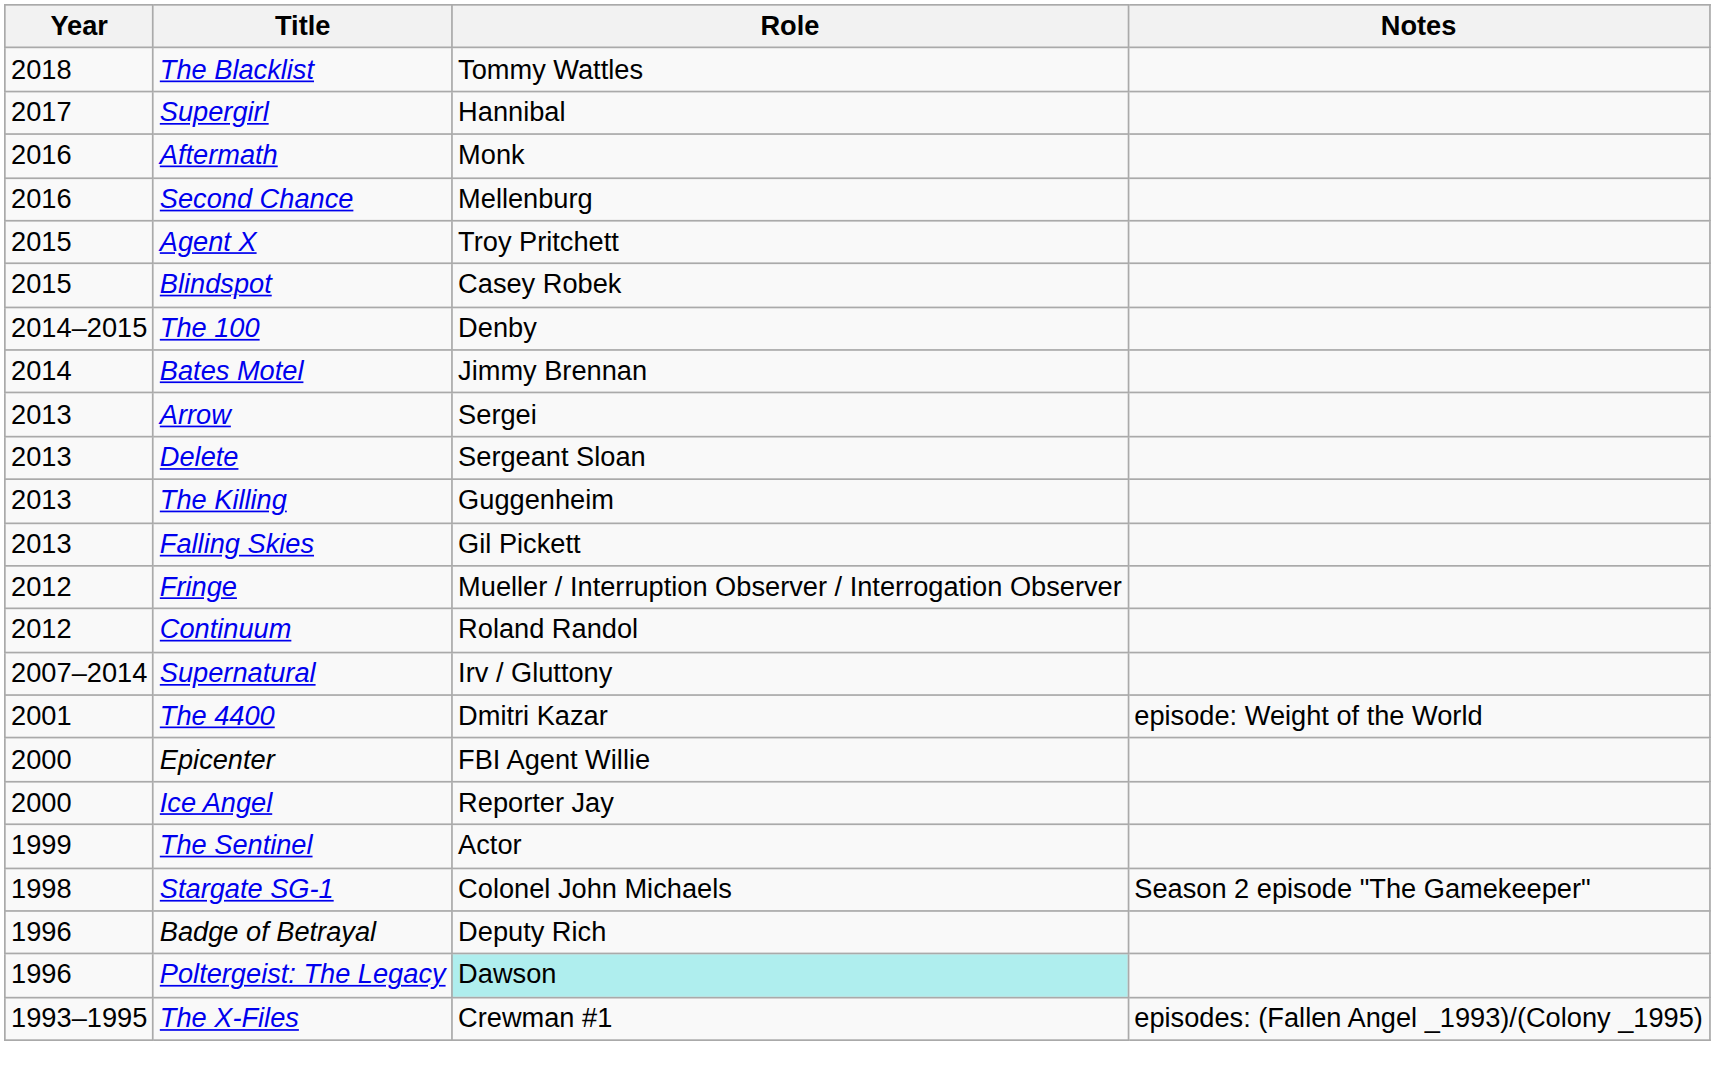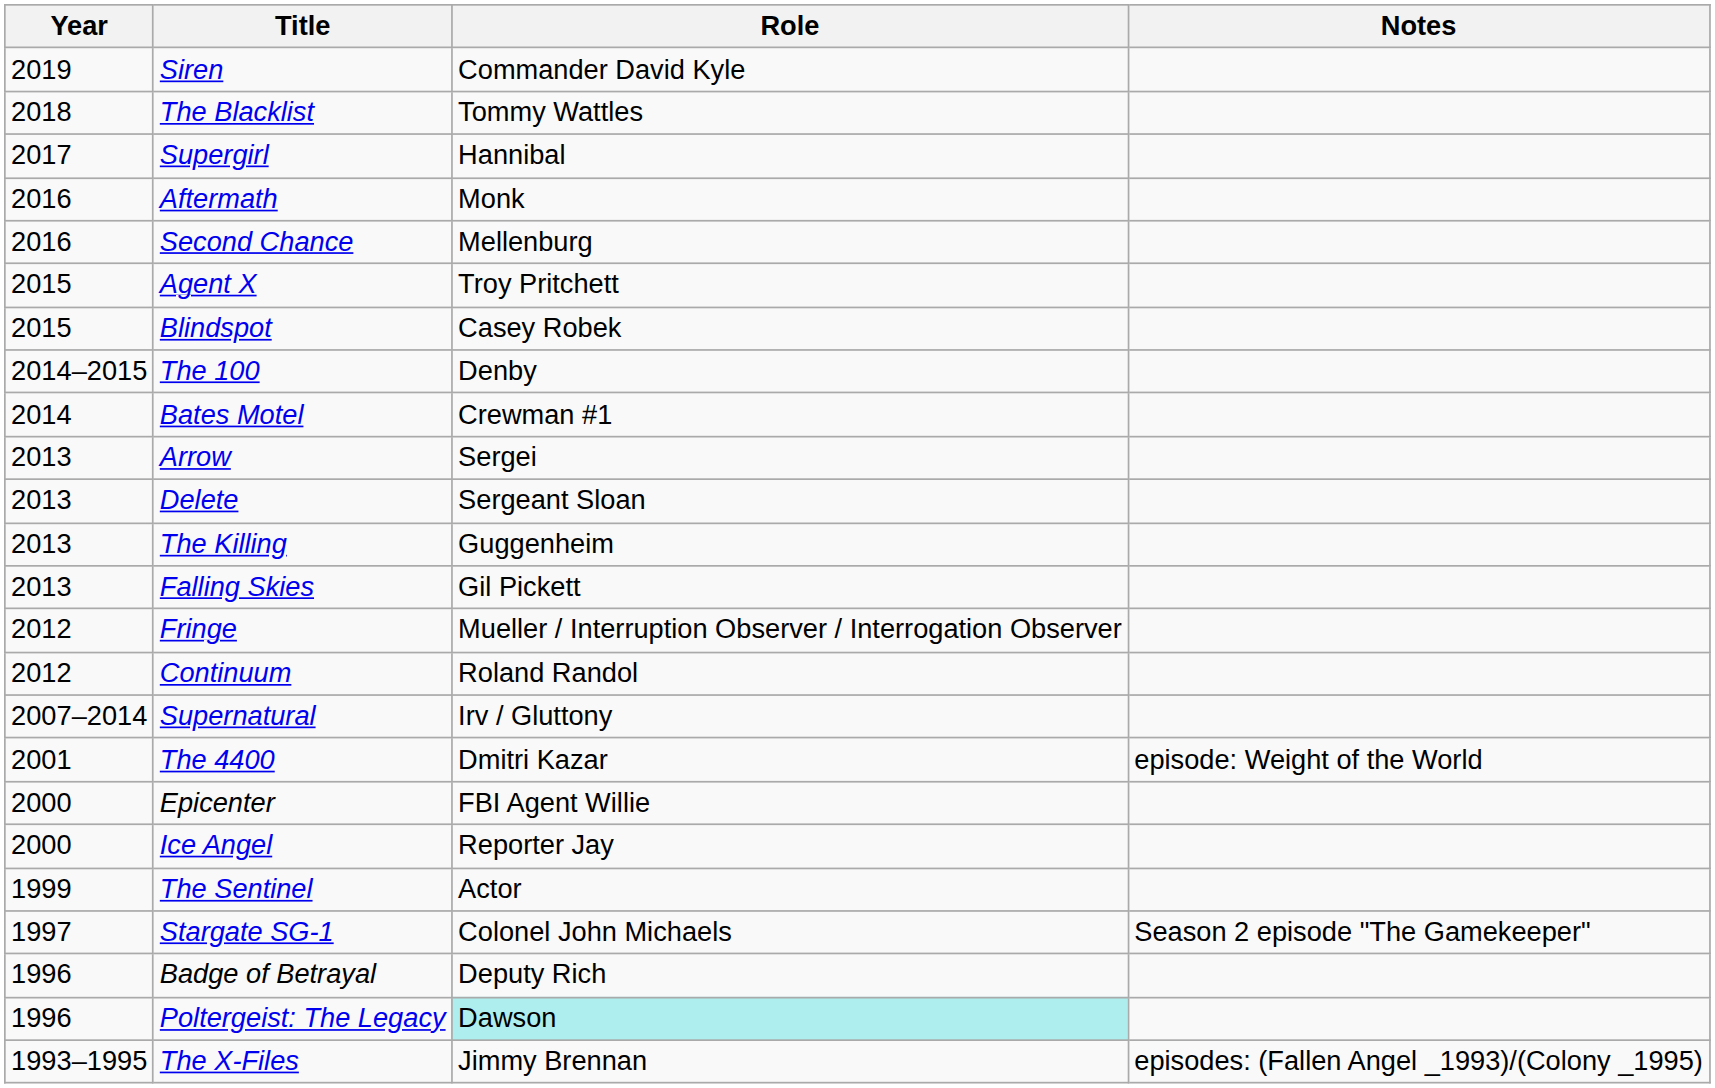 <table class="wikitable sortable">
 <tr>
 <th>Year</th>
 <th>Title</th>
 <th>Role</th>
 <th class="unsortable">Notes</th>
+</tr>
+<tr>
+<td>2019</td>
+<td><em><a href='#'>Siren</a></em></td>
+<td>Commander David Kyle</td>
+<td></td>
 </tr>
 <tr>
 <td>2018</td>
 <td data-sort-value="Blacklist, The"><em><a href='#'>The Blacklist</a></em></td>
 <td>Tommy Wattles</td>
 <td></td>
 </tr>
 <tr>
 <td>2017</td>
 <td><em><a href='#'>Supergirl</a></em></td>
 <td>Hannibal</td>
 <td></td>
 </tr>
 <tr>
 <td>2016</td>
 <td><em><a href='#'>Aftermath</a></em></td>
 <td>Monk</td>
 <td></td>
 </tr>
 <tr>
 <td>2016</td>
 <td><em><a href='#'>Second Chance</a></em></td>
 <td>Mellenburg</td>
 <td></td>
 </tr>
 <tr>
 <td>2015</td>
 <td><em><a href='#'>Agent X</a></em></td>
 <td>Troy Pritchett</td>
 <td></td>
 </tr>
 <tr>
 <td>2015</td>
 <td><em><a href='#'>Blindspot</a></em></td>
 <td>Casey Robek</td>
 <td></td>
 </tr>
 <tr>
 <td>2014–2015</td>
 <td data-sort-value="100, The"><em><a href='#'>The 100</a></em></td>
 <td>Denby</td>
 <td></td>
 </tr>
 <tr>
 <td>2014</td>
 <td><em><a href='#'>Bates Motel</a></em></td>
-<td>Jimmy Brennan</td>
+<td>Crewman #1</td>
 <td></td>
 </tr>
 <tr>
 <td>2013</td>
 <td><em><a href='#'>Arrow</a></em></td>
 <td>Sergei</td>
 <td></td>
 </tr>
 <tr>
 <td>2013</td>
 <td><em><a href='#'>Delete</a></em></td>
 <td>Sergeant Sloan</td>
 <td></td>
 </tr>
 <tr>
 <td>2013</td>
 <td data-sort-value="Killing, The"><em><a href='#'>The Killing</a></em></td>
 <td>Guggenheim</td>
 <td></td>
 </tr>
 <tr>
 <td>2013</td>
 <td><em><a href='#'>Falling Skies</a></em></td>
 <td>Gil Pickett</td>
 <td></td>
 </tr>
 <tr>
 <td>2012</td>
 <td><em><a href='#'>Fringe</a></em></td>
 <td>Mueller / Interruption Observer / Interrogation Observer</td>
 <td></td>
 </tr>
 <tr>
 <td>2012</td>
 <td><em><a href='#'>Continuum</a></em></td>
 <td>Roland Randol</td>
 <td></td>
 </tr>
 <tr>
 <td>2007–2014</td>
 <td><em><a href='#'>Supernatural</a></em></td>
 <td>Irv / Gluttony</td>
 <td></td>
 </tr>
 <tr>
 <td>2001</td>
 <td data-sort-value="4400, The"><em><a href='#'>The 4400</a></em></td>
 <td>Dmitri Kazar</td>
 <td>episode: Weight of the World</td>
 </tr>
 <tr>
 <td>2000</td>
 <td><em>Epicenter</em></td>
 <td>FBI Agent Willie</td>
 <td></td>
 </tr>
 <tr>
 <td>2000</td>
 <td><em><a href='#'>Ice Angel</a></em></td>
 <td>Reporter Jay</td>
 <td></td>
 </tr>
 <tr>
 <td>1999</td>
 <td data-sort-value="Sentinel, The"><em><a href='#'>The Sentinel</a></em></td>
 <td>Actor</td>
 <td></td>
 </tr>
 <tr>
-<td>1998</td>
+<td>1997</td>
 <td><em><a href='#'>Stargate SG-1</a></em></td>
 <td>Colonel John Michaels</td>
 <td>Season 2 episode "The Gamekeeper"</td>
 </tr>
 <tr>
 <td>1996</td>
 <td><em>Badge of Betrayal</em></td>
 <td>Deputy Rich</td>
 <td></td>
 </tr>
 <tr>
 <td>1996</td>
 <td><em><a href='#'>Poltergeist: The Legacy</a></em></td>
 <td style="background: paleturquoise;">Dawson</td>
 <td></td>
 </tr>
 <tr>
 <td>1993–1995</td>
 <td data-sort-value="X-Files, The"><em><a href='#'>The X-Files</a></em></td>
-<td>Crewman #1</td>
+<td>Jimmy Brennan</td>
 <td>episodes: (Fallen Angel _1993)/(Colony _1995)</td>
 </tr>
 </table>
